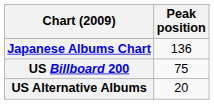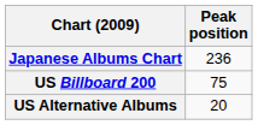 <table class="wikitable sortable plainrowheaders">
 <tr>
 <th scope="col">Chart (2009)</th>
 <th scope="col">Peak<br>position</th>
 </tr>
 <tr>
 <th scope="row"><a href='#'>Japanese Albums Chart</a></th>
-<td align="center">136</td>
+<td align="center">236</td>
 </tr>
 <tr>
 <th scope="row">US <a href='#'><em>Billboard</em> 200</a></th>
 <td align="center">75</td>
 </tr>
 <tr>
 <th scope="row">US Alternative Albums</th>
 <td align="center">20</td>
 </tr>
 </table>
